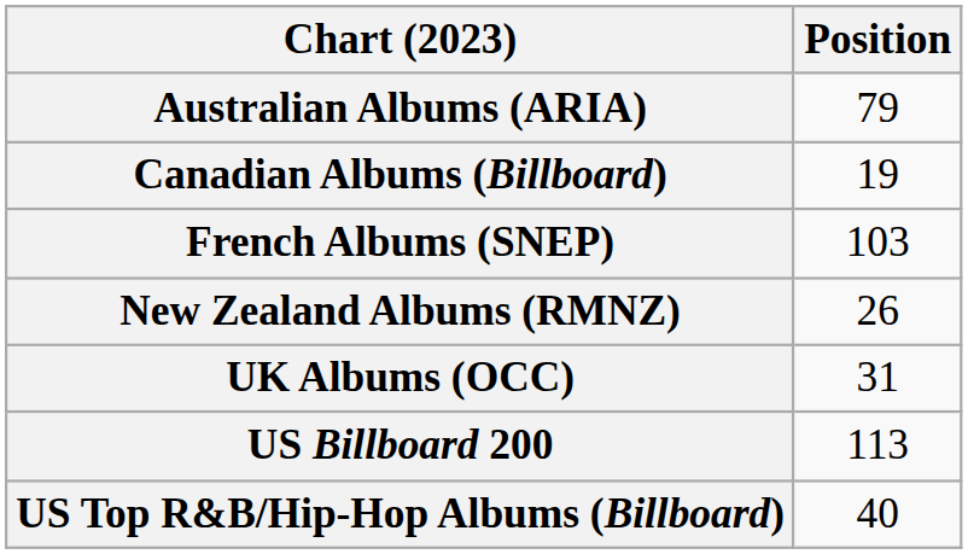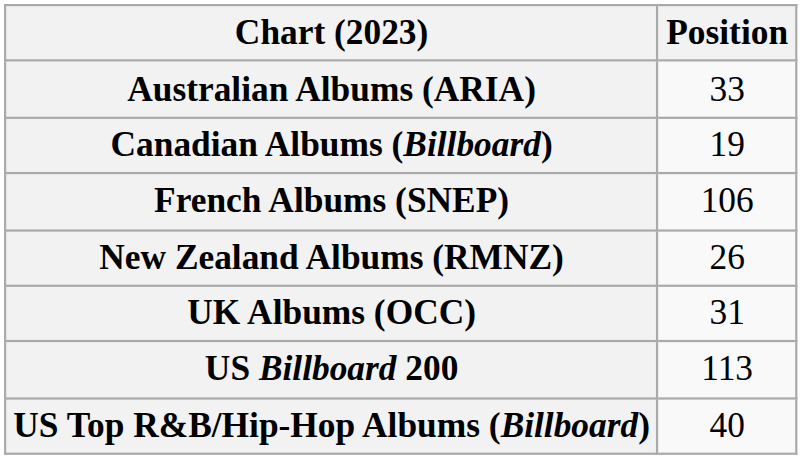 <table class="wikitable sortable plainrowheaders" style="text-align:center">
 <tr>
 <th scope="col">Chart (2023)</th>
 <th scope="col">Position</th>
 </tr>
 <tr>
 <th scope="row">Australian Albums (ARIA)</th>
-<td>79</td>
+<td>33</td>
 </tr>
 <tr>
 <th scope="row">Canadian Albums (<em>Billboard</em>)</th>
 <td>19</td>
 </tr>
 <tr>
 <th scope="row">French Albums (SNEP)</th>
-<td>103</td>
+<td>106</td>
 </tr>
 <tr>
 <th scope="row">New Zealand Albums (RMNZ)</th>
 <td>26</td>
 </tr>
 <tr>
 <th scope="row">UK Albums (OCC)</th>
 <td>31</td>
 </tr>
 <tr>
 <th scope="row">US <em>Billboard</em> 200</th>
 <td>113</td>
 </tr>
 <tr>
 <th scope="row">US Top R&B/Hip-Hop Albums (<em>Billboard</em>)</th>
 <td>40</td>
 </tr>
 </table>
